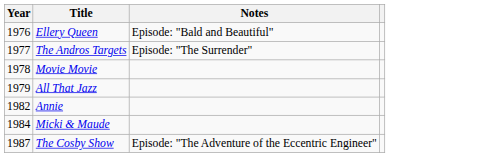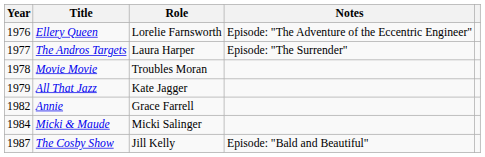 <table class="wikitable sortable">
 <tr>
 <th>Year</th>
 <th>Title</th>
+<th>Role</th>
 <th class="unsortable">Notes</th>
 <th></th>
 </tr>
 <tr>
 <td>1976</td>
 <td><em><a href='#'>Ellery Queen</a></em></td>
-<td>Episode: "Bald and Beautiful"</td>
+<td>Lorelie Farnsworth</td>
+<td>Episode: "The Adventure of the Eccentric Engineer"</td>
 <td></td>
 </tr>
 <tr>
 <td>1977</td>
 <td><em><a href='#'>The Andros Targets</a></em></td>
+<td>Laura Harper</td>
 <td>Episode: "The Surrender"</td>
 <td></td>
 </tr>
 <tr>
 <td>1978</td>
 <td><em><a href='#'>Movie Movie</a></em></td>
+<td>Troubles Moran</td>
 <td></td>
 <td></td>
 </tr>
 <tr>
 <td>1979</td>
 <td><em><a href='#'>All That Jazz</a></em></td>
+<td>Kate Jagger</td>
 <td></td>
 <td></td>
 </tr>
 <tr>
 <td>1982</td>
 <td><em><a href='#'>Annie</a></em></td>
+<td>Grace Farrell</td>
 <td></td>
 <td></td>
 </tr>
 <tr>
 <td>1984</td>
 <td><em><a href='#'>Micki & Maude</a></em></td>
+<td>Micki Salinger</td>
 <td></td>
 <td></td>
 </tr>
 <tr>
 <td>1987</td>
 <td><em><a href='#'>The Cosby Show</a></em></td>
-<td>Episode: "The Adventure of the Eccentric Engineer"</td>
+<td>Jill Kelly</td>
+<td>Episode: "Bald and Beautiful"</td>
 <td></td>
 </tr>
 </table>
